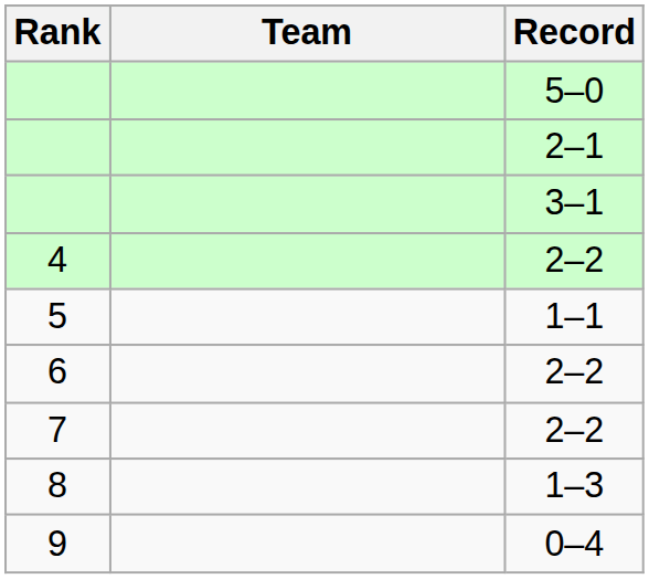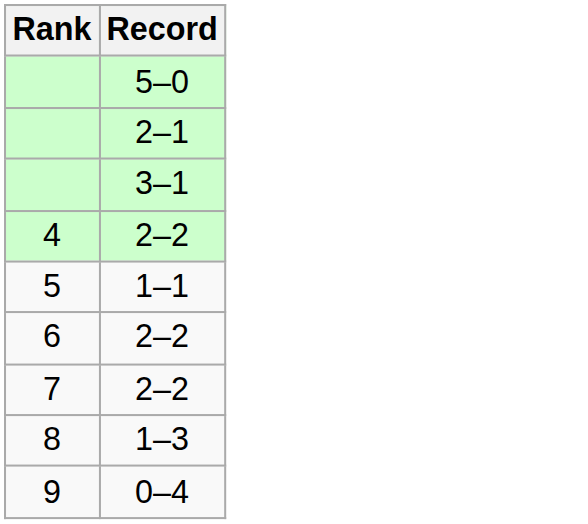 <table class=wikitable style="text-align:center;">
 <tr bgcolor=#ccffcc>
 <th>Rank</th>
-<th width=170>Team</th>
 <th>Record</th>
 </tr>
 <tr bgcolor=#ccffcc>
 <td></td>
-<td align=left></td>
 <td>5–0</td>
 </tr>
 <tr bgcolor=#ccffcc>
 <td></td>
-<td align=left></td>
 <td>2–1</td>
 </tr>
 <tr bgcolor=#ccffcc>
 <td></td>
-<td align=left></td>
 <td>3–1</td>
 </tr>
 <tr bgcolor=#ccffcc>
 <td>4</td>
-<td align=left></td>
 <td>2–2</td>
 </tr>
 <tr>
 <td>5</td>
-<td align=left></td>
 <td>1–1</td>
 </tr>
 <tr>
 <td>6</td>
-<td align=left></td>
 <td>2–2</td>
 </tr>
 <tr>
 <td>7</td>
-<td align=left></td>
 <td>2–2</td>
 </tr>
 <tr>
 <td>8</td>
-<td align=left></td>
 <td>1–3</td>
 </tr>
 <tr>
 <td>9</td>
-<td align=left></td>
 <td>0–4</td>
 </tr>
 </table>
